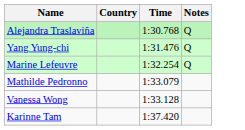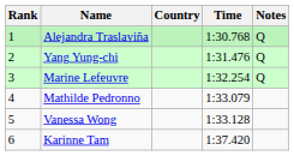 <table class="wikitable" style="font-size:95%" style="text-align:center; width:35em;">
 <tr>
+<th>Rank</th>
 <th>Name</th>
 <th>Country</th>
 <th>Time</th>
 <th>Notes</th>
 </tr>
 <tr bgcolor=bbf3bb>
+<td>1</td>
 <td align=left><a href='#'>Alejandra Traslaviña</a></td>
 <td align=left></td>
 <td>1:30.768</td>
 <td>Q</td>
 </tr>
 <tr bgcolor=ccffcc>
+<td>2</td>
 <td align=left><a href='#'>Yang Yung-chi</a></td>
 <td align=left></td>
 <td>1:31.476</td>
 <td>Q</td>
 </tr>
 <tr bgcolor=ccffcc>
+<td>3</td>
 <td align=left><a href='#'>Marine Lefeuvre</a></td>
 <td align=left></td>
 <td>1:32.254</td>
 <td>Q</td>
 </tr>
 <tr>
+<td>4</td>
 <td align=left><a href='#'>Mathilde Pedronno</a></td>
 <td align=left></td>
 <td>1:33.079</td>
 <td></td>
 </tr>
 <tr>
+<td>5</td>
 <td align=left><a href='#'>Vanessa Wong</a></td>
 <td align=left></td>
 <td>1:33.128</td>
 <td></td>
 </tr>
 <tr>
+<td>6</td>
 <td align=left><a href='#'>Karinne Tam</a></td>
 <td align=left></td>
 <td>1:37.420</td>
 <td></td>
 </tr>
 </table>
